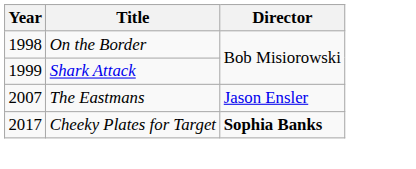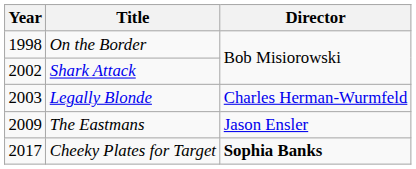 <table class="wikitable">
 <tr>
 <th>Year</th>
 <th>Title</th>
 <th>Director</th>
 </tr>
 <tr>
 <td>1998</td>
 <td><em>On the Border</em></td>
 <td rowspan=2>Bob Misiorowski</td>
 </tr>
 <tr>
-<td>1999</td>
+<td>2002</td>
 <td><em><a href='#'>Shark Attack</a></em></td>
 </tr>
 <tr>
-<td>2007</td>
+<td>2003</td>
+<td><em><a href='#'>Legally Blonde</a></em></td>
+<td><a href='#'>Charles Herman-Wurmfeld</a></td>
+</tr>
+<tr>
+<td>2009</td>
 <td><em>The Eastmans</em></td>
 <td><a href='#'>Jason Ensler</a></td>
 </tr>
 <tr>
 <td>2017</td>
 <td><em>Cheeky Plates for Target</em></td>
 <td><strong>Sophia Banks</strong></td>
 </tr>
 </table>
